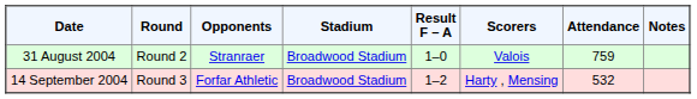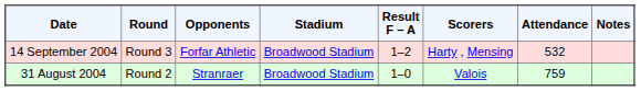 <table border="2" cellpadding="4" style="border-collapse:collapse; text-align:center; font-size:smaller;">
 <tr style="background:#f0f6ff;">
 <th><strong>Date</strong></th>
 <th><strong>Round</strong></th>
 <th><strong>Opponents</strong></th>
 <th><strong>Stadium</strong></th>
 <th><strong>Result<br>F  – A</strong></th>
 <th><strong>Scorers</strong></th>
 <th><strong>Attendance</strong></th>
 <th><strong>Notes</strong></th>
 </tr>
+<tr bgcolor="ffdddd">
+<td>14 September 2004</td>
+<td>Round 3</td>
+<td><a href='#'>Forfar Athletic</a></td>
+<td><a href='#'>Broadwood Stadium</a></td>
+<td>1–2</td>
+<td><a href='#'>Harty</a> , <a href='#'>Mensing</a> </td>
+<td>532</td>
+<td></td>
+</tr>
 <tr bgcolor="ddffdd">
 <td>31 August 2004</td>
 <td>Round 2</td>
 <td><a href='#'>Stranraer</a></td>
 <td><a href='#'>Broadwood Stadium</a></td>
 <td>1–0</td>
 <td><a href='#'>Valois</a> </td>
 <td>759</td>
 <td></td>
 </tr>
-<tr bgcolor="ffdddd">
-<td>14 September 2004</td>
-<td>Round 3</td>
-<td><a href='#'>Forfar Athletic</a></td>
-<td><a href='#'>Broadwood Stadium</a></td>
-<td>1–2</td>
-<td><a href='#'>Harty</a> , <a href='#'>Mensing</a> </td>
-<td>532</td>
-<td></td>
-</tr>
 </table>
